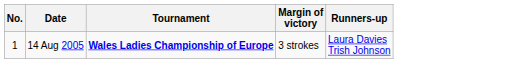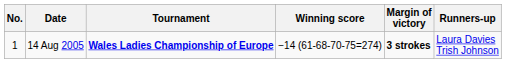 <table class="wikitable" style="font-size:95%;">
 <tr>
 <th>No.</th>
 <th>Date</th>
 <th>Tournament</th>
+<th>Winning score</th>
 <th>Margin of<br>victory</th>
 <th>Runners-up</th>
 </tr>
 <tr>
 <td align=center>1</td>
 <td align=right>14 Aug <a href='#'>2005</a></td>
 <td><strong><a href='#'>Wales Ladies Championship of Europe</a></strong></td>
-<td>3 strokes</td>
+<td>−14 (61-68-70-75=274)</td>
+<td><strong>3 strokes</strong></td>
 <td> <a href='#'>Laura Davies</a><br> <a href='#'>Trish Johnson</a></td>
 </tr>
 </table>
